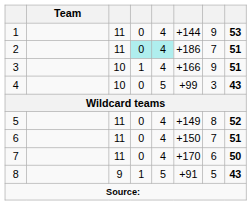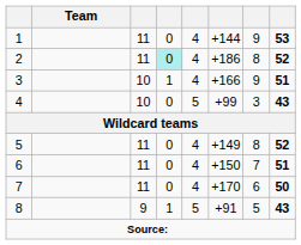 <table class="wikitable" style="float:right; margin-left:15px; text-align: center; line-height:120%; font-size:100%;">
 <tr>
 <th style="width:25px;"></th>
 <th style="width:115px;">Team</th>
 <th style="width:25px;"></th>
 <th style="width:25px;"></th>
 <th style="width:25px;"></th>
 <th style="width:35px;"></th>
 <th style="width:25px;"></th>
 <th style="width:25px;"><br></th>
 </tr>
 <tr>
 <td>1</td>
 <td style="text-align:left;"></td>
 <td>11</td>
 <td>0</td>
 <td>4</td>
 <td>+144</td>
 <td>9</td>
 <td><strong>53</strong></td>
 </tr>
 <tr>
 <td>2</td>
 <td style="text-align:left;"></td>
 <td>11</td>
 <td style="background: paleturquoise;">0</td>
-<td style="background: paleturquoise;">4</td>
+<td>4</td>
 <td>+186</td>
-<td>7</td>
-<td><strong>51</strong></td>
+<td>8</td>
+<td><strong>52</strong></td>
 </tr>
 <tr>
 <td>3</td>
 <td style="text-align:left;"></td>
 <td>10</td>
 <td>1</td>
 <td>4</td>
 <td>+166</td>
 <td>9</td>
 <td><strong>51</strong></td>
 </tr>
 <tr>
 <td>4</td>
 <td style="text-align:left;"></td>
 <td>10</td>
 <td>0</td>
 <td>5</td>
 <td>+99</td>
 <td>3</td>
 <td><strong>43</strong></td>
 </tr>
 <tr>
 <th colspan="100%" cellpadding="0" cellspacing="0">Wildcard teams</th>
 </tr>
 <tr>
 <td>5</td>
 <td style="text-align:left;"></td>
 <td>11</td>
 <td>0</td>
 <td>4</td>
 <td>+149</td>
 <td>8</td>
 <td><strong>52</strong></td>
 </tr>
 <tr>
 <td>6</td>
 <td style="text-align:left;"></td>
 <td>11</td>
 <td>0</td>
 <td>4</td>
 <td>+150</td>
 <td>7</td>
 <td><strong>51</strong></td>
 </tr>
 <tr>
 <td>7</td>
 <td style="text-align:left;"></td>
 <td>11</td>
 <td>0</td>
 <td>4</td>
 <td>+170</td>
 <td>6</td>
 <td><strong>50</strong></td>
 </tr>
 <tr>
 <td>8</td>
 <td style="text-align:left;"></td>
 <td>9</td>
 <td>1</td>
 <td>5</td>
 <td>+91</td>
 <td>5</td>
 <td><strong>43</strong></td>
 </tr>
 <tr>
 <td colspan=11 style="font-size:85%;"><strong>Source:</strong>  </td>
 </tr>
 </table>
